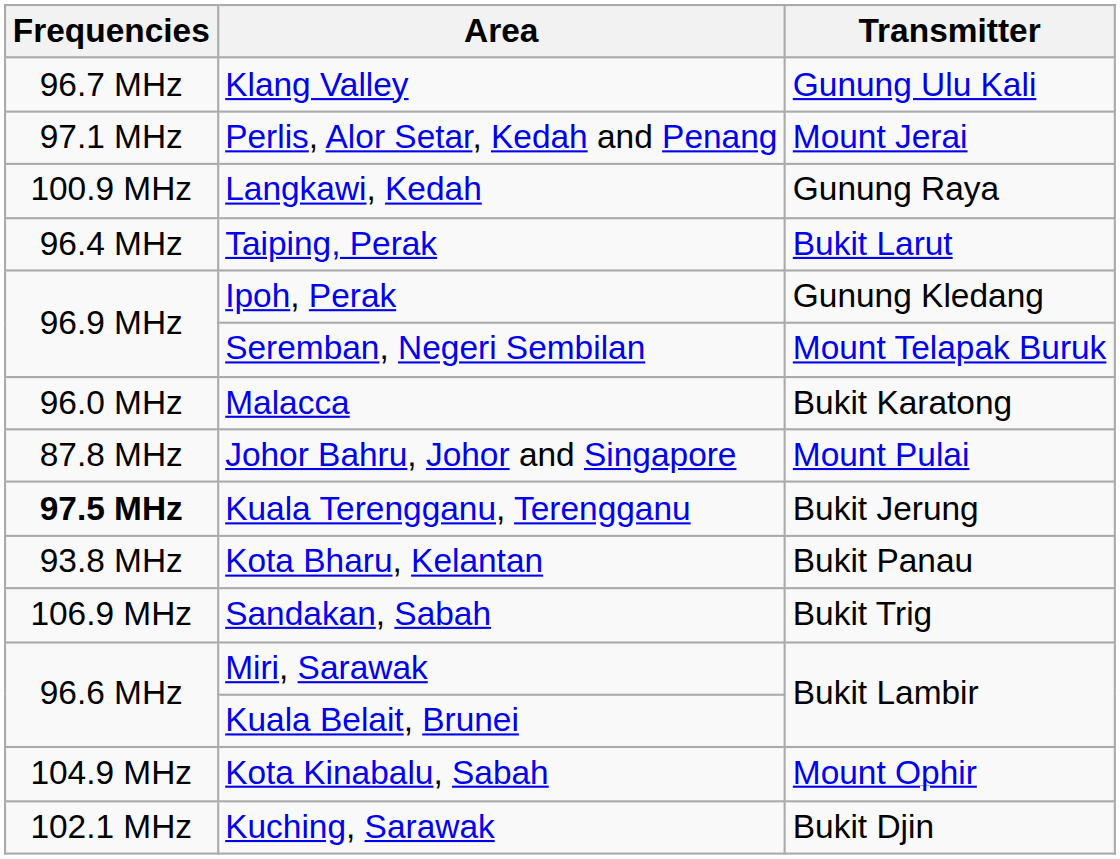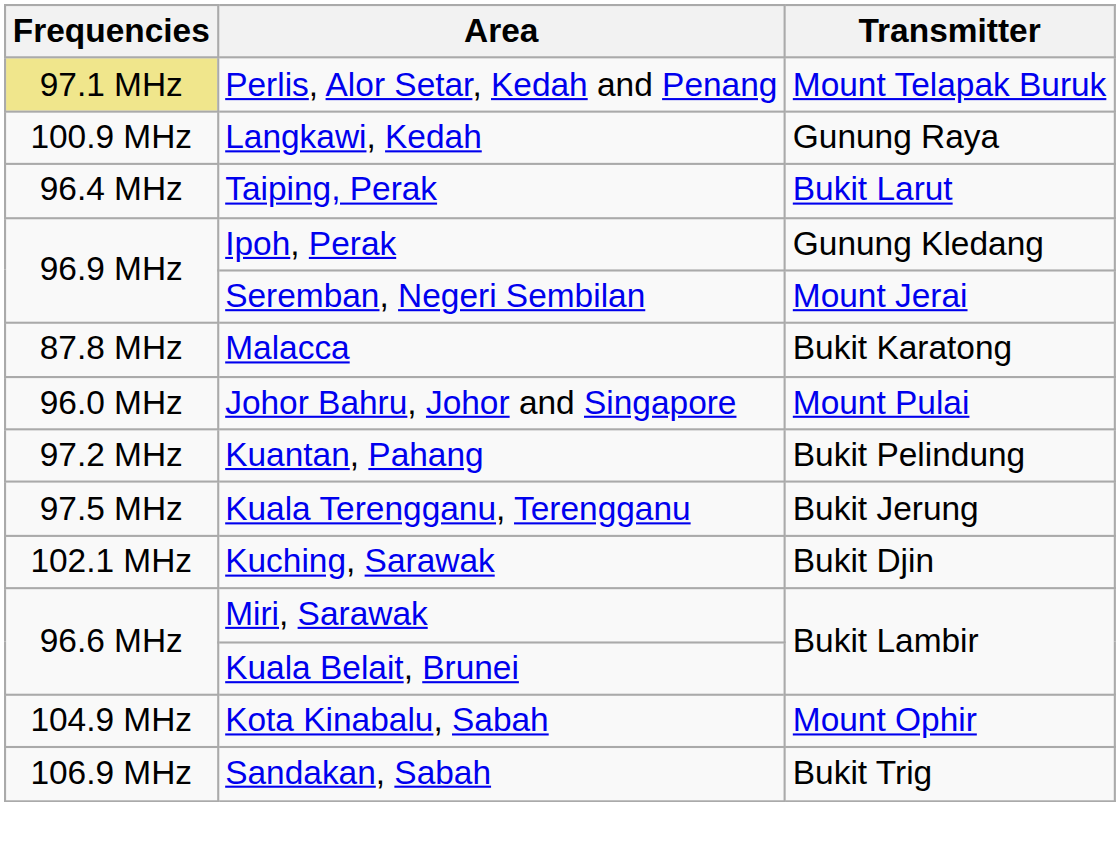 <table class="wikitable">
 <tr>
 <th>Frequencies</th>
 <th>Area</th>
 <th>Transmitter</th>
 </tr>
 <tr>
-<td style="text-align:center;">96.7 MHz</td>
-<td><a href='#'>Klang Valley</a></td>
-<td><a href='#'>Gunung Ulu Kali</a></td>
-</tr>
-<tr>
-<td style="text-align:center;">97.1 MHz</td>
+<td style="background: khaki; text-align:center;">97.1 MHz</td>
 <td><a href='#'>Perlis</a>, <a href='#'>Alor Setar</a>, <a href='#'>Kedah</a> and <a href='#'>Penang</a></td>
-<td><a href='#'>Mount Jerai</a></td>
+<td><a href='#'>Mount Telapak Buruk</a></td>
 </tr>
 <tr>
 <td style="text-align:center;">100.9 MHz</td>
 <td><a href='#'>Langkawi</a>, <a href='#'>Kedah</a></td>
 <td>Gunung Raya</td>
 </tr>
 <tr>
 <td style="text-align:center;">96.4 MHz</td>
 <td><a href='#'>Taiping, Perak</a></td>
 <td><a href='#'>Bukit Larut</a></td>
 </tr>
 <tr>
 <td rowspan=2 style="text-align:center;">96.9 MHz</td>
 <td><a href='#'>Ipoh</a>, <a href='#'>Perak</a></td>
 <td>Gunung Kledang</td>
 </tr>
 <tr>
 <td><a href='#'>Seremban</a>, <a href='#'>Negeri Sembilan</a></td>
-<td><a href='#'>Mount Telapak Buruk</a></td>
+<td><a href='#'>Mount Jerai</a></td>
 </tr>
 <tr>
-<td style="text-align:center;">96.0 MHz</td>
+<td style="text-align:center;">87.8 MHz</td>
 <td><a href='#'>Malacca</a></td>
 <td>Bukit Karatong</td>
 </tr>
 <tr>
-<td style="text-align:center;">87.8 MHz</td>
+<td style="text-align:center;">96.0 MHz</td>
 <td><a href='#'>Johor Bahru</a>, <a href='#'>Johor</a> and <a href='#'>Singapore</a></td>
 <td><a href='#'>Mount Pulai</a></td>
 </tr>
 <tr>
-<td style="text-align:center;"><strong>97.5 MHz</strong></td>
+<td style="text-align:center;">97.2 MHz</td>
+<td><a href='#'>Kuantan</a>, <a href='#'>Pahang</a></td>
+<td>Bukit Pelindung</td>
+</tr>
+<tr>
+<td style="text-align:center;">97.5 MHz</td>
 <td><a href='#'>Kuala Terengganu</a>, <a href='#'>Terengganu</a></td>
 <td>Bukit Jerung</td>
 </tr>
 <tr>
-<td style="text-align:center;">93.8 MHz</td>
-<td><a href='#'>Kota Bharu</a>, <a href='#'>Kelantan</a></td>
-<td>Bukit Panau</td>
-</tr>
-<tr>
-<td style="text-align:center;">106.9 MHz</td>
-<td><a href='#'>Sandakan</a>, <a href='#'>Sabah</a></td>
-<td>Bukit Trig</td>
+<td style="text-align:center;">102.1 MHz</td>
+<td><a href='#'>Kuching</a>, <a href='#'>Sarawak</a></td>
+<td>Bukit Djin</td>
 </tr>
 <tr>
 <td rowspan=2 style="text-align:center;">96.6 MHz</td>
 <td><a href='#'>Miri</a>, <a href='#'>Sarawak</a></td>
 <td rowspan=2>Bukit Lambir</td>
 </tr>
 <tr>
 <td><a href='#'>Kuala Belait</a>, <a href='#'>Brunei</a></td>
 </tr>
 <tr>
 <td style="text-align:center;">104.9 MHz</td>
 <td><a href='#'>Kota Kinabalu</a>, <a href='#'>Sabah</a></td>
 <td><a href='#'>Mount Ophir</a></td>
 </tr>
 <tr>
-<td style="text-align:center;">102.1 MHz</td>
-<td><a href='#'>Kuching</a>, <a href='#'>Sarawak</a></td>
-<td>Bukit Djin</td>
+<td style="text-align:center;">106.9 MHz</td>
+<td><a href='#'>Sandakan</a>, <a href='#'>Sabah</a></td>
+<td>Bukit Trig</td>
 </tr>
 </table>
